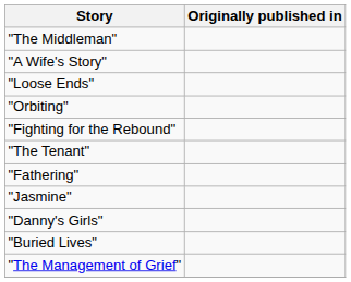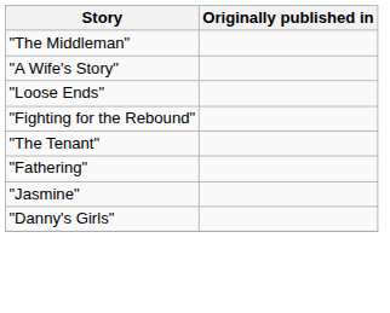 <table class='wikitable'>
 <tr>
 <th><strong>Story</strong></th>
 <th><strong>Originally published in</strong></th>
 </tr>
 <tr>
 <td>"The Middleman"</td>
 <td></td>
 </tr>
 <tr>
 <td>"A Wife's Story"</td>
 <td></td>
 </tr>
 <tr>
 <td>"Loose Ends"</td>
-<td></td>
-</tr>
-<tr>
-<td>"Orbiting" </td>
 <td></td>
 </tr>
 <tr>
 <td>"Fighting for the Rebound"</td>
 <td></td>
 </tr>
 <tr>
 <td>"The Tenant"</td>
 <td></td>
 </tr>
 <tr>
 <td>"Fathering"</td>
 <td></td>
 </tr>
 <tr>
 <td>"Jasmine"</td>
 <td></td>
 </tr>
 <tr>
 <td>"Danny's Girls"</td>
 <td></td>
 </tr>
 <tr>
-<td>"Buried Lives"</td>
-<td></td>
-</tr>
-<tr>
-<td>"<a href='#'>The Management of Grief</a>"</td>
-<td></td>
-</tr>
-<tr>
 </tr>
 </table>
